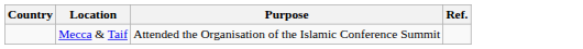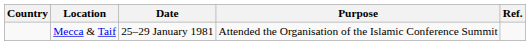 <table class="wikitable">
 <tr>
 <th>Country</th>
 <th>Location</th>
+<th>Date</th>
 <th>Purpose</th>
 <th>Ref.</th>
 </tr>
 <tr>
 <td></td>
 <td><a href='#'>Mecca</a> & <a href='#'>Taif</a></td>
+<td>25–29 January 1981</td>
 <td>Attended the Organisation of the Islamic Conference Summit</td>
 <td></td>
 </tr>
 </table>
